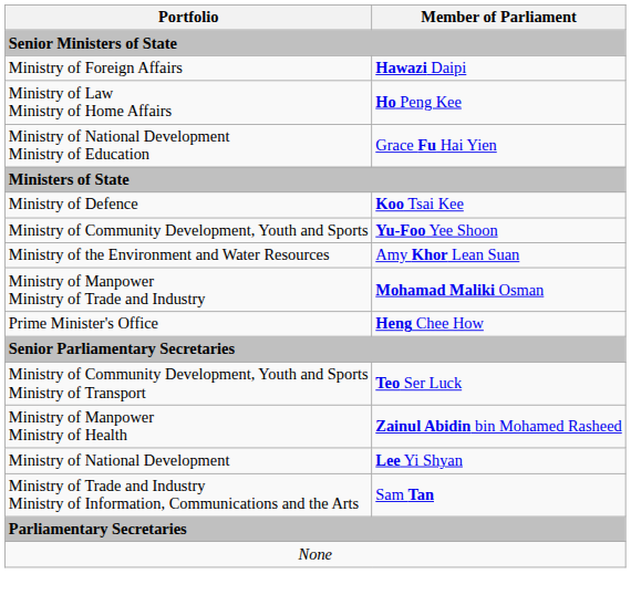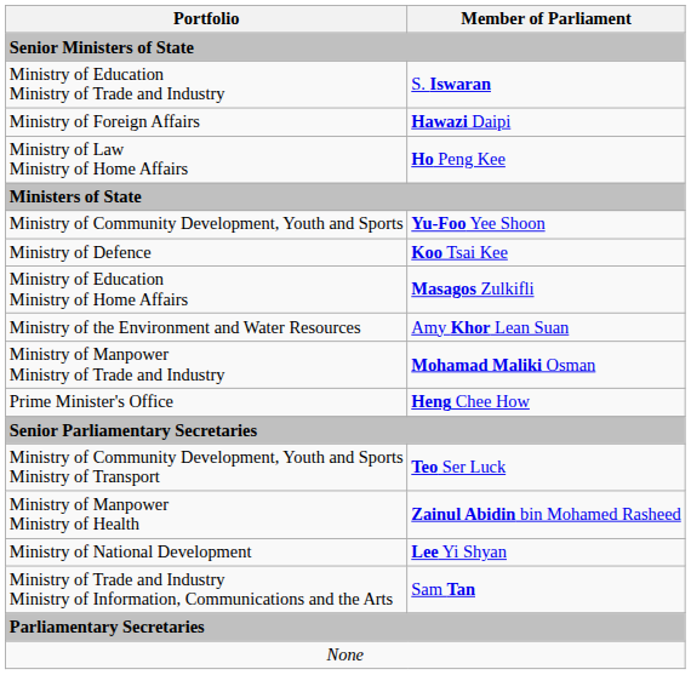 <table class="wikitable" style="margin: 1em auto 1em auto">
 <tr>
 <th>Portfolio</th>
 <th>Member of Parliament</th>
 </tr>
 <tr>
 <td colspan="2" style="background:silver;"><strong>Senior Ministers of State</strong></td>
+</tr>
+<tr>
+<td>Ministry of Education<br>Ministry of Trade and Industry</td>
+<td><a href='#'>S. <strong>Iswaran</strong></a></td>
 </tr>
 <tr>
 <td>Ministry of Foreign Affairs</td>
 <td><a href='#'><strong>Hawazi</strong> Daipi</a></td>
 </tr>
 <tr>
 <td>Ministry of Law<br>Ministry of Home Affairs</td>
 <td><a href='#'><strong>Ho</strong> Peng Kee</a></td>
 </tr>
 <tr>
-<td>Ministry of National Development<br>Ministry of Education</td>
-<td><a href='#'>Grace <strong>Fu</strong> Hai Yien</a></td>
+<td colspan="2" style="background:silver;"><strong>Ministers of State</strong></td>
 </tr>
 <tr>
-<td colspan="2" style="background:silver;"><strong>Ministers of State</strong></td>
+<td>Ministry of Community Development, Youth and Sports</td>
+<td><a href='#'><strong>Yu-Foo</strong> Yee Shoon</a></td>
 </tr>
 <tr>
 <td>Ministry of Defence</td>
 <td><a href='#'><strong>Koo</strong> Tsai Kee</a></td>
 </tr>
 <tr>
-<td>Ministry of Community Development, Youth and Sports</td>
-<td><a href='#'><strong>Yu-Foo</strong> Yee Shoon</a></td>
+<td>Ministry of Education<br>Ministry of Home Affairs</td>
+<td><a href='#'><strong>Masagos</strong> Zulkifli</a></td>
 </tr>
 <tr>
 <td>Ministry of the Environment and Water Resources</td>
 <td><a href='#'>Amy <strong>Khor</strong> Lean Suan</a></td>
 </tr>
 <tr>
 <td>Ministry of Manpower<br>Ministry of Trade and Industry</td>
 <td><a href='#'><strong>Mohamad Maliki</strong> Osman</a></td>
 </tr>
 <tr>
 <td>Prime Minister's Office</td>
 <td><a href='#'><strong>Heng</strong> Chee How</a></td>
 </tr>
 <tr>
 <td colspan="2" style="background:silver;"><strong>Senior Parliamentary Secretaries</strong></td>
 </tr>
 <tr>
 <td>Ministry of Community Development, Youth and Sports<br>Ministry of Transport</td>
 <td><a href='#'><strong>Teo</strong> Ser Luck</a></td>
 </tr>
 <tr>
 <td>Ministry of Manpower<br>Ministry of Health</td>
 <td><a href='#'><strong>Zainul Abidin</strong> bin Mohamed Rasheed</a></td>
 </tr>
 <tr>
 <td>Ministry of National Development</td>
 <td><a href='#'><strong>Lee</strong> Yi Shyan</a></td>
 </tr>
 <tr>
 <td>Ministry of Trade and Industry<br>Ministry of Information, Communications and the Arts</td>
 <td><a href='#'>Sam <strong>Tan</strong></a></td>
 </tr>
 <tr>
 <td colspan="2" style="background:silver;"><strong>Parliamentary Secretaries</strong></td>
 </tr>
 <tr>
 <td colspan="2" align=center><em>None</em></td>
 </tr>
 </table>
